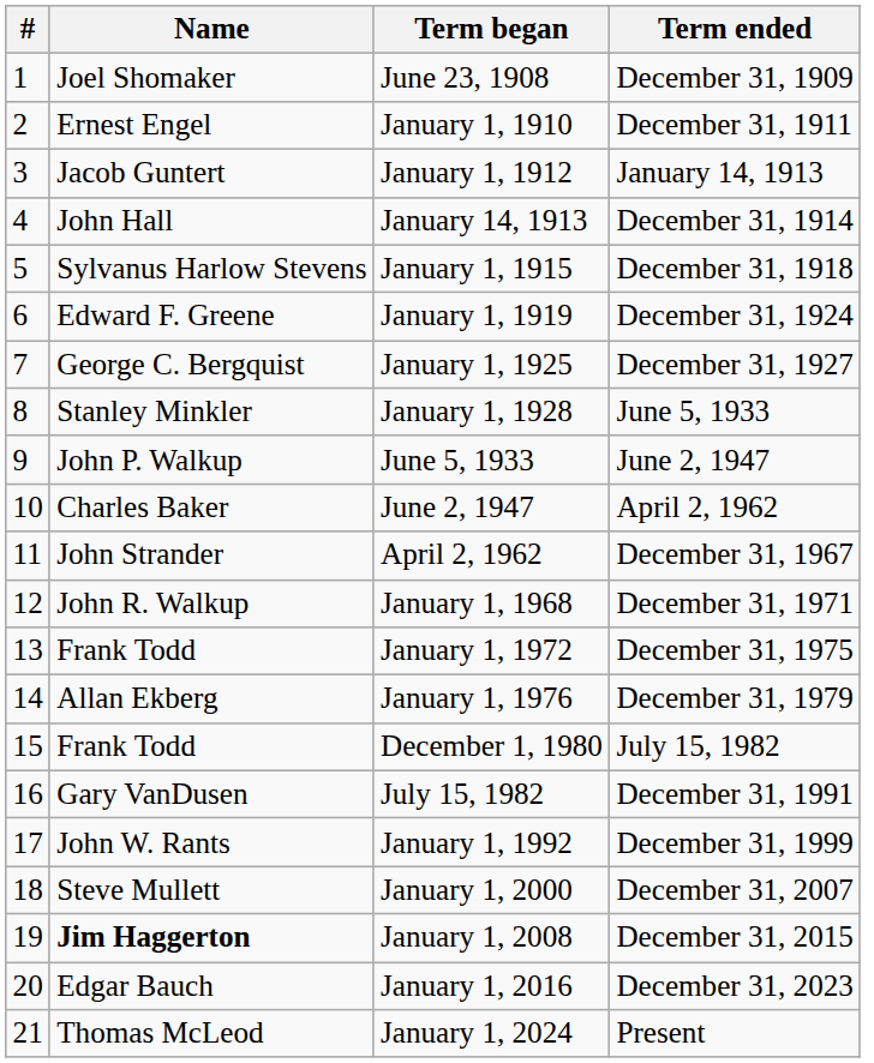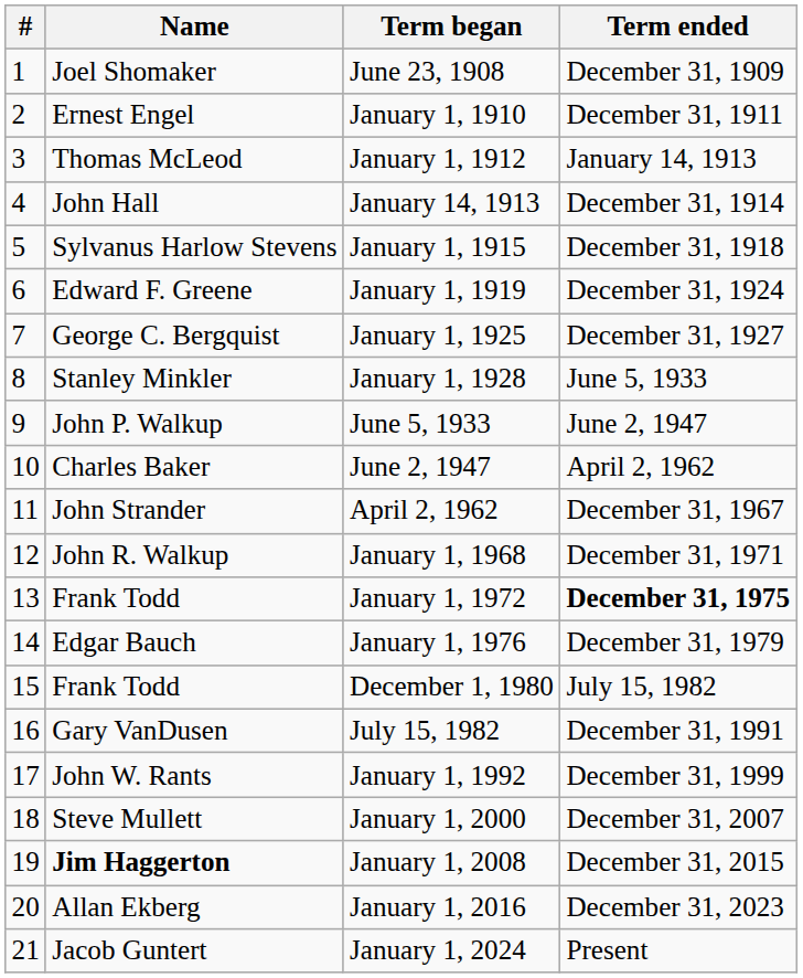 <table class="wikitable">
 <tr>
 <th>#</th>
 <th>Name</th>
 <th>Term began</th>
 <th>Term ended</th>
 </tr>
 <tr>
 <td>1</td>
 <td>Joel Shomaker</td>
 <td>June 23, 1908</td>
 <td>December 31, 1909</td>
 </tr>
 <tr>
 <td>2</td>
 <td>Ernest Engel</td>
 <td>January 1, 1910</td>
 <td>December 31, 1911</td>
 </tr>
 <tr>
 <td>3</td>
-<td>Jacob Guntert</td>
+<td>Thomas McLeod</td>
 <td>January 1, 1912</td>
 <td>January 14, 1913</td>
 </tr>
 <tr>
 <td>4</td>
 <td>John Hall</td>
 <td>January 14, 1913</td>
 <td>December 31, 1914</td>
 </tr>
 <tr>
 <td>5</td>
 <td>Sylvanus Harlow Stevens</td>
 <td>January 1, 1915</td>
 <td>December 31, 1918</td>
 </tr>
 <tr>
 <td>6</td>
 <td>Edward F. Greene</td>
 <td>January 1, 1919</td>
 <td>December 31, 1924</td>
 </tr>
 <tr>
 <td>7</td>
 <td>George C. Bergquist</td>
 <td>January 1, 1925</td>
 <td>December 31, 1927</td>
 </tr>
 <tr>
 <td>8</td>
 <td>Stanley Minkler</td>
 <td>January 1, 1928</td>
 <td>June 5, 1933</td>
 </tr>
 <tr>
 <td>9</td>
 <td>John P. Walkup</td>
 <td>June 5, 1933</td>
 <td>June 2, 1947</td>
 </tr>
 <tr>
 <td>10</td>
 <td>Charles Baker</td>
 <td>June 2, 1947</td>
 <td>April 2, 1962</td>
 </tr>
 <tr>
 <td>11</td>
 <td>John Strander<br></td>
 <td>April 2, 1962</td>
 <td>December 31, 1967</td>
 </tr>
 <tr>
 <td>12</td>
 <td>John R. Walkup</td>
 <td>January 1, 1968</td>
 <td>December 31, 1971</td>
 </tr>
 <tr>
 <td>13</td>
 <td>Frank Todd<br></td>
 <td>January 1, 1972</td>
-<td>December 31, 1975</td>
+<td><strong>December 31, 1975</strong></td>
 </tr>
 <tr>
 <td>14</td>
-<td>Allan Ekberg<br></td>
+<td>Edgar Bauch<br></td>
 <td>January 1, 1976</td>
 <td>December 31, 1979</td>
 </tr>
 <tr>
 <td>15</td>
 <td>Frank Todd<br></td>
 <td>December 1, 1980</td>
 <td>July 15, 1982</td>
 </tr>
 <tr>
 <td>16</td>
 <td>Gary VanDusen<br></td>
 <td>July 15, 1982</td>
 <td>December 31, 1991</td>
 </tr>
 <tr>
 <td>17</td>
 <td>John W. Rants</td>
 <td>January 1, 1992</td>
 <td>December 31, 1999</td>
 </tr>
 <tr>
 <td>18</td>
 <td>Steve Mullett<br></td>
 <td>January 1, 2000</td>
 <td>December 31, 2007</td>
 </tr>
 <tr>
 <td>19</td>
 <td><strong>Jim Haggerton</strong></td>
 <td>January 1, 2008</td>
 <td>December 31, 2015</td>
 </tr>
 <tr>
 <td>20</td>
-<td>Edgar Bauch<br></td>
+<td>Allan Ekberg<br></td>
 <td>January 1, 2016</td>
 <td>December 31, 2023</td>
 </tr>
 <tr>
 <td>21</td>
-<td>Thomas McLeod</td>
+<td>Jacob Guntert</td>
 <td>January 1, 2024</td>
 <td>Present</td>
 </tr>
 </table>
